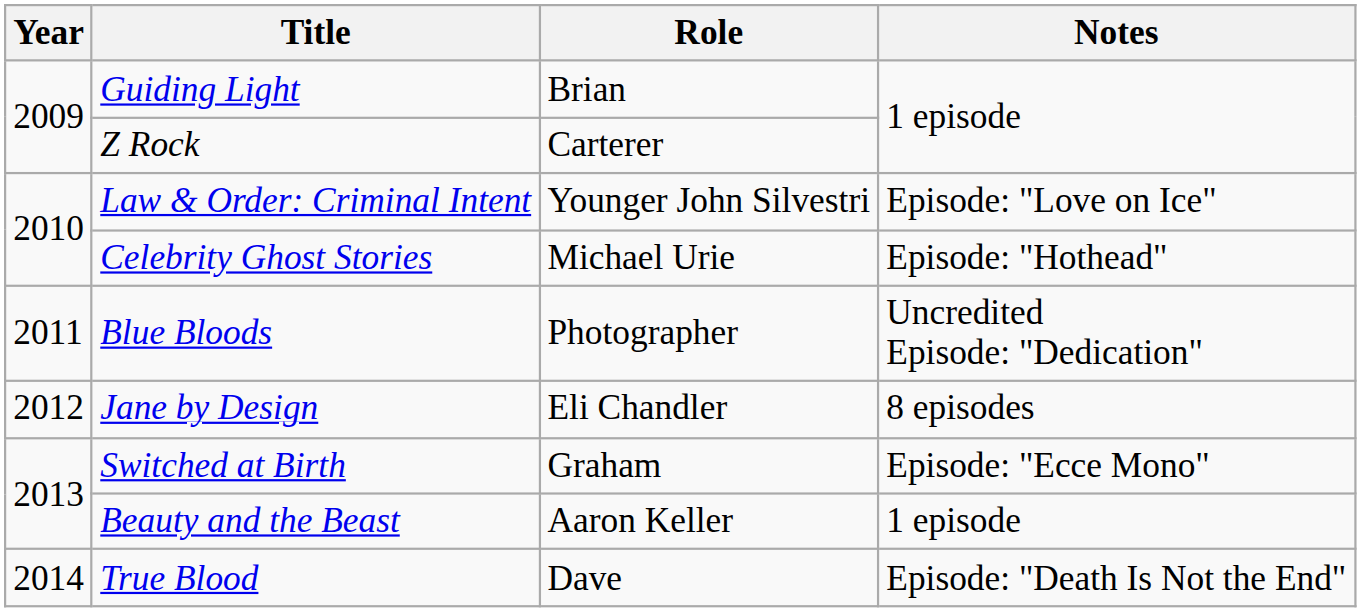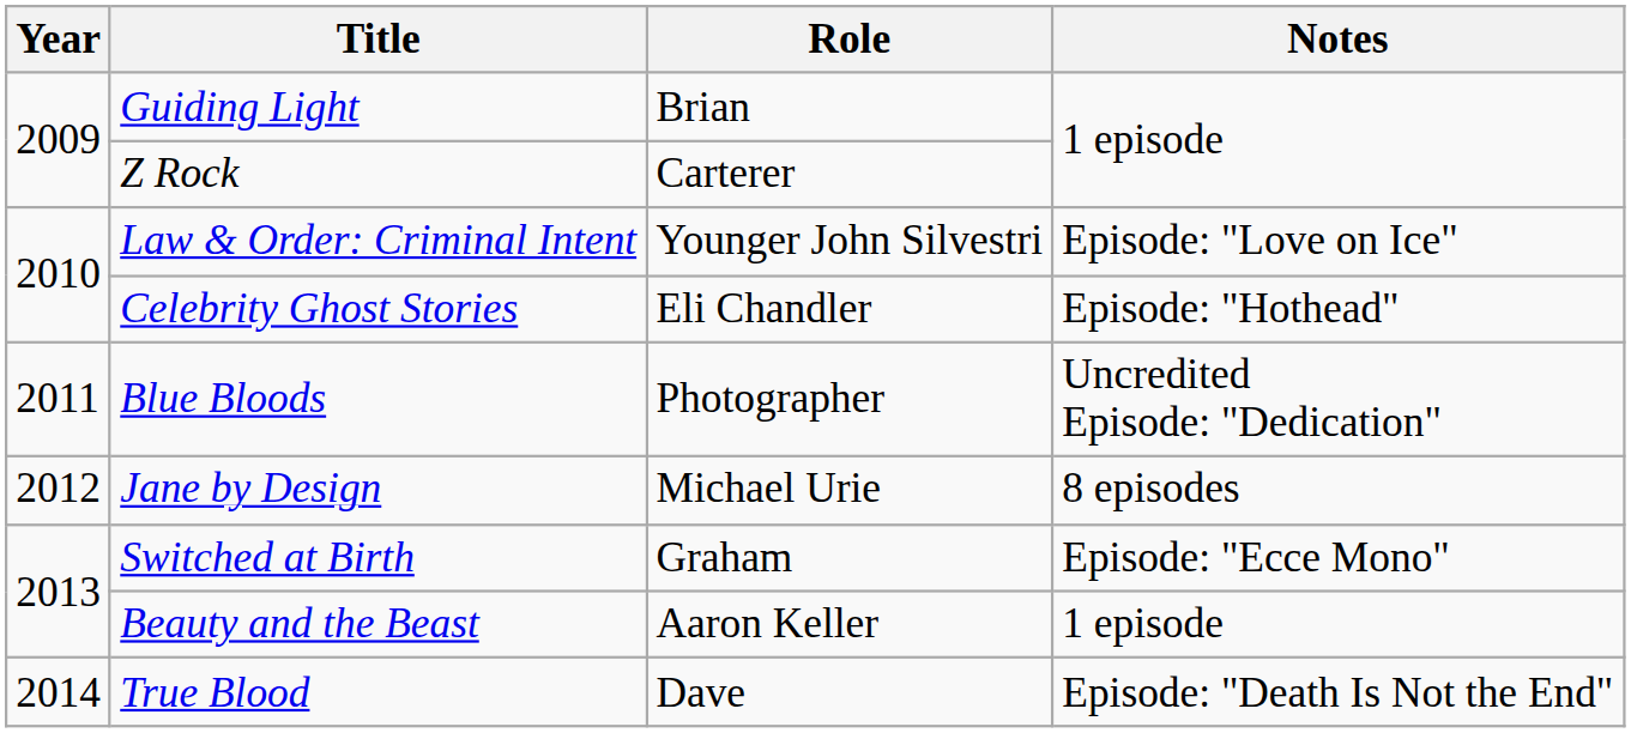 <table class="wikitable sortable">
 <tr>
 <th>Year</th>
 <th>Title</th>
 <th>Role</th>
 <th class="unsortable">Notes</th>
 </tr>
 <tr>
 <td rowspan=2>2009</td>
 <td><em><a href='#'>Guiding Light</a></em></td>
 <td>Brian</td>
 <td rowspan="2">1 episode</td>
 </tr>
 <tr>
 <td><em>Z Rock</em></td>
 <td>Carterer</td>
 </tr>
 <tr>
 <td rowspan=2>2010</td>
 <td><em><a href='#'>Law & Order: Criminal Intent</a></em></td>
 <td>Younger John Silvestri</td>
 <td>Episode: "Love on Ice"</td>
 </tr>
 <tr>
 <td><em><a href='#'>Celebrity Ghost Stories</a></em></td>
-<td>Michael Urie</td>
+<td>Eli Chandler</td>
 <td>Episode: "Hothead"</td>
 </tr>
 <tr>
 <td>2011</td>
 <td><em><a href='#'>Blue Bloods</a></em></td>
 <td>Photographer</td>
 <td>Uncredited<br>Episode: "Dedication"</td>
 </tr>
 <tr>
 <td>2012</td>
 <td><em><a href='#'>Jane by Design</a></em></td>
-<td>Eli Chandler</td>
+<td>Michael Urie</td>
 <td>8 episodes</td>
 </tr>
 <tr>
 <td rowspan=2>2013</td>
 <td><em><a href='#'>Switched at Birth</a></em></td>
 <td>Graham</td>
 <td>Episode: "Ecce Mono"</td>
 </tr>
 <tr>
 <td><em><a href='#'>Beauty and the Beast</a></em></td>
 <td>Aaron Keller</td>
 <td>1 episode</td>
 </tr>
 <tr>
 <td>2014</td>
 <td><em><a href='#'>True Blood</a></em></td>
 <td>Dave</td>
 <td>Episode: "Death Is Not the End"</td>
 </tr>
 </table>
